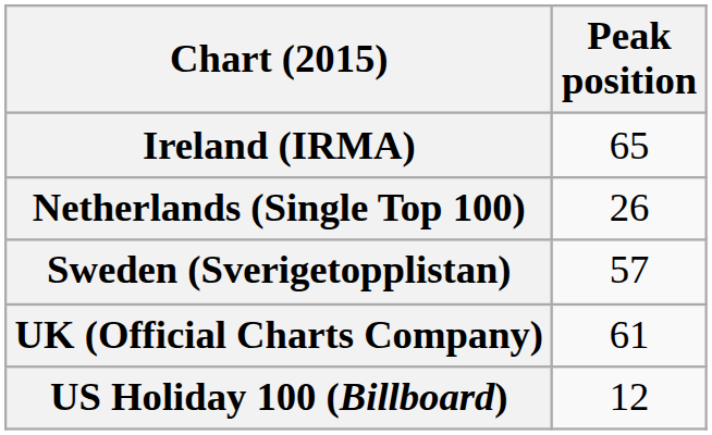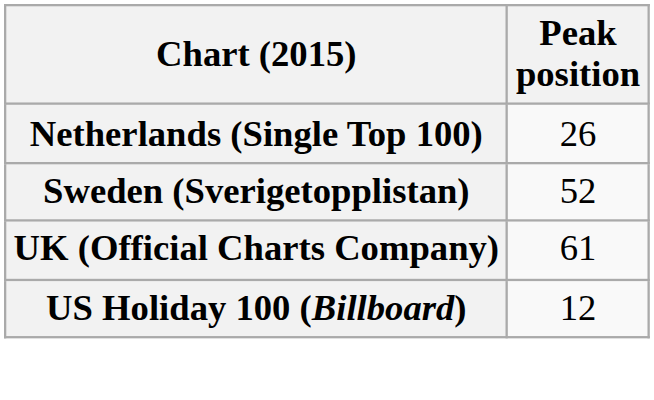 <table class="wikitable sortable plainrowheaders">
 <tr>
 <th scope="col">Chart (2015)</th>
 <th scope="col">Peak<br>position</th>
-</tr>
-<tr>
-<th scope="row">Ireland (IRMA)</th>
-<td style="text-align:center;">65</td>
 </tr>
 <tr>
 <th scope="row">Netherlands (Single Top 100)</th>
 <td style="text-align:center;">26</td>
 </tr>
 <tr>
 <th scope="row">Sweden (Sverigetopplistan)</th>
-<td style="text-align:center;">57</td>
+<td style="text-align:center;">52</td>
 </tr>
 <tr>
 <th scope="row">UK (Official Charts Company)</th>
 <td style="text-align:center;">61</td>
 </tr>
 <tr>
 <th scope="row">US Holiday 100 (<em>Billboard</em>)</th>
 <td style="text-align:center;">12</td>
 </tr>
 </table>
